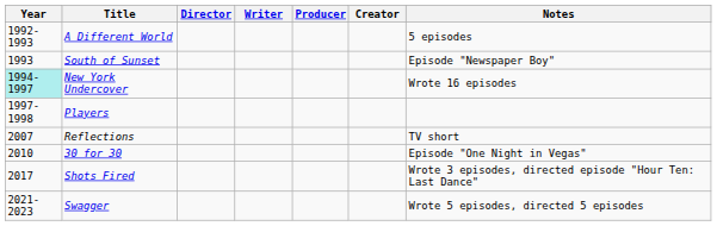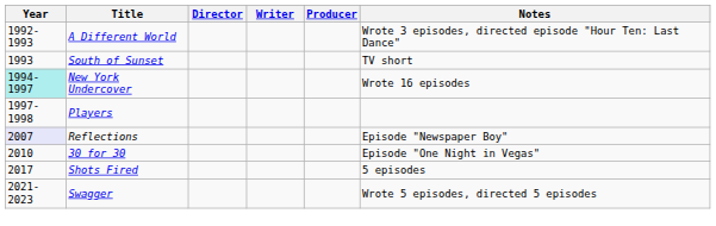 <table class="wikitable">
 <tr style="background:#ccc; text-align:center;">
 <th>Year</th>
 <th>Title</th>
 <th width=65><a href='#'>Director</a></th>
 <th width=65><a href='#'>Writer</a></th>
 <th><a href='#'>Producer</a></th>
-<th width=65>Creator</th>
 <th>Notes</th>
 </tr>
 <tr>
 <td>1992-1993</td>
 <td><em><a href='#'>A Different World</a></em></td>
 <td></td>
 <td></td>
 <td></td>
-<td></td>
-<td>5 episodes</td>
+<td>Wrote 3 episodes, directed episode "Hour Ten: Last Dance"</td>
 </tr>
 <tr>
 <td>1993</td>
 <td><em><a href='#'>South of Sunset</a></em></td>
 <td></td>
 <td></td>
 <td></td>
-<td></td>
-<td>Episode "Newspaper Boy"</td>
+<td>TV short</td>
 </tr>
 <tr>
 <td style="background: paleturquoise;">1994-1997</td>
 <td><em><a href='#'>New York Undercover</a></em></td>
-<td></td>
 <td></td>
 <td></td>
 <td></td>
 <td>Wrote 16 episodes</td>
 </tr>
 <tr>
 <td>1997-1998</td>
 <td><em><a href='#'>Players</a></em></td>
 <td></td>
 <td></td>
 <td></td>
 <td></td>
-<td></td>
 </tr>
 <tr>
-<td>2007</td>
+<td style="background: lavender;">2007</td>
 <td><em>Reflections</em></td>
 <td></td>
 <td></td>
 <td></td>
-<td></td>
-<td>TV short</td>
+<td>Episode "Newspaper Boy"</td>
 </tr>
 <tr>
 <td>2010</td>
 <td><em><a href='#'>30 for 30</a></em></td>
-<td></td>
 <td></td>
 <td></td>
 <td></td>
 <td>Episode "One Night in Vegas"</td>
 </tr>
 <tr>
 <td>2017</td>
 <td><em><a href='#'>Shots Fired</a></em></td>
 <td></td>
 <td></td>
 <td></td>
-<td></td>
-<td>Wrote 3 episodes, directed episode "Hour Ten: Last Dance"</td>
+<td>5 episodes</td>
 </tr>
 <tr>
 <td>2021-2023</td>
 <td><em><a href='#'>Swagger</a></em></td>
 <td></td>
 <td></td>
 <td></td>
-<td></td>
 <td>Wrote 5 episodes, directed 5 episodes</td>
 </tr>
 </table>
